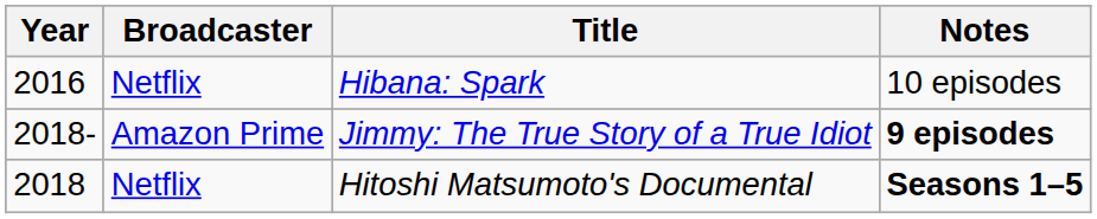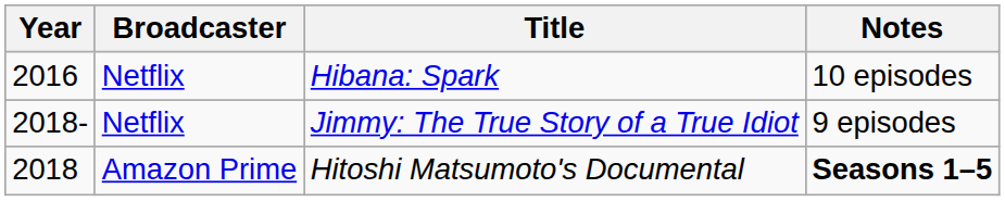 <table class = "wikitable sortable">
 <tr>
 <th>Year</th>
 <th>Broadcaster</th>
 <th>Title</th>
 <th>Notes</th>
 </tr>
 <tr>
 <td>2016</td>
 <td><a href='#'>Netflix</a></td>
 <td><em><a href='#'>Hibana: Spark</a></em></td>
 <td>10 episodes</td>
 </tr>
 <tr>
 <td>2018-</td>
-<td><a href='#'>Amazon Prime</a></td>
+<td><a href='#'>Netflix</a></td>
 <td><em><a href='#'>Jimmy: The True Story of a True Idiot</a></em></td>
-<td><strong>9 episodes</strong></td>
+<td>9 episodes</td>
 </tr>
 <tr>
 <td>2018</td>
-<td><a href='#'>Netflix</a></td>
+<td><a href='#'>Amazon Prime</a></td>
 <td><em>Hitoshi Matsumoto's Documental</em></td>
 <td><strong>Seasons 1–5</strong></td>
 </tr>
 </table>
